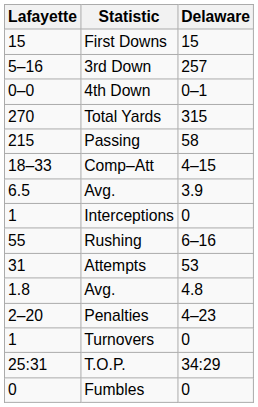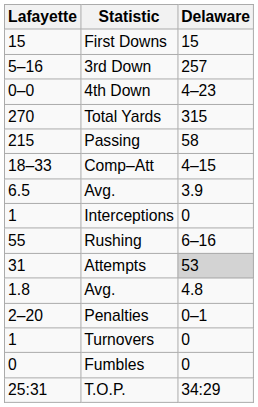 <table class="wikitable">
 <tr>
 <th>Lafayette</th>
 <th>Statistic</th>
 <th>Delaware</th>
 </tr>
 <tr>
 <td>15</td>
 <td>First Downs</td>
 <td>15</td>
 </tr>
 <tr>
 <td>5–16</td>
 <td>3rd Down</td>
 <td>257</td>
 </tr>
 <tr>
 <td>0–0</td>
 <td>4th Down</td>
-<td>0–1</td>
+<td>4–23</td>
 </tr>
 <tr>
 <td>270</td>
 <td>Total Yards</td>
 <td>315</td>
 </tr>
 <tr>
 <td>215</td>
 <td>Passing</td>
 <td>58</td>
 </tr>
 <tr>
 <td>18–33</td>
 <td>Comp–Att</td>
 <td>4–15</td>
 </tr>
 <tr>
 <td>6.5</td>
 <td>Avg.</td>
 <td>3.9</td>
 </tr>
 <tr>
 <td>1</td>
 <td>Interceptions</td>
 <td>0</td>
 </tr>
 <tr>
 <td>55</td>
 <td>Rushing</td>
 <td>6–16</td>
 </tr>
 <tr>
 <td>31</td>
 <td>Attempts</td>
-<td>53</td>
+<td style="background: lightgrey;">53</td>
 </tr>
 <tr>
 <td>1.8</td>
 <td>Avg.</td>
 <td>4.8</td>
 </tr>
 <tr>
 <td>2–20</td>
 <td>Penalties</td>
-<td>4–23</td>
+<td>0–1</td>
 </tr>
 <tr>
 <td>1</td>
 <td>Turnovers</td>
 <td>0</td>
 </tr>
 <tr>
+<td>0</td>
+<td>Fumbles</td>
+<td>0</td>
+</tr>
+<tr>
 <td>25:31</td>
 <td>T.O.P.</td>
 <td>34:29</td>
 </tr>
-<tr>
-<td>0</td>
-<td>Fumbles</td>
-<td>0</td>
-</tr>
 </table>
